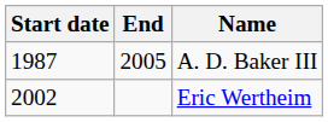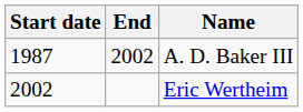 <table class="wikitable sortable">
 <tr>
 <th>Start date</th>
 <th>End</th>
 <th>Name</th>
 </tr>
 <tr>
 <td>1987</td>
-<td>2005</td>
+<td>2002</td>
 <td>A. D. Baker III</td>
 </tr>
 <tr>
 <td>2002</td>
 <td></td>
 <td><a href='#'>Eric Wertheim</a></td>
 </tr>
 </table>
